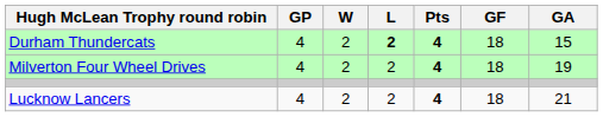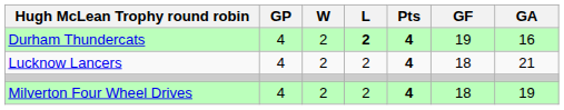 <table class="wikitable" style="text-align:center">
 <tr>
 <th bgcolor="#DDDDFF" width="30%">Hugh McLean Trophy round robin</th>
 <th bgcolor="#DDDDFF" width="5%">GP</th>
 <th bgcolor="#DDDDFF" width="5%">W</th>
 <th bgcolor="#DDDDFF" width="5%">L</th>
 <th bgcolor="#DDDDFF" width="5%">Pts</th>
 <th bgcolor="#DDDDFF" width="7.5%">GF</th>
 <th bgcolor="#DDDDFF" width="7.5%">GA</th>
 </tr>
 <tr bgcolor="#bbffbb">
 <td align=left><a href='#'>Durham Thundercats</a></td>
 <td>4</td>
 <td>2</td>
 <td><strong>2</strong></td>
 <td><strong>4</strong></td>
+<td>19</td>
+<td>16</td>
+</tr>
+<tr>
+<td align=left><a href='#'>Lucknow Lancers</a></td>
+<td>4</td>
+<td>2</td>
+<td>2</td>
+<td><strong>4</strong></td>
 <td>18</td>
-<td>15</td>
+<td>21</td>
+</tr>
+<tr style="background-color:#cccccc;">
+<td></td>
+<td></td>
+<td></td>
+<td></td>
+<td></td>
+<td></td>
+<td></td>
 </tr>
 <tr bgcolor="#bbffbb">
 <td align=left><a href='#'>Milverton Four Wheel Drives</a></td>
 <td>4</td>
 <td>2</td>
 <td>2</td>
 <td><strong>4</strong></td>
 <td>18</td>
 <td>19</td>
 </tr>
-<tr style="background-color:#cccccc;">
-<td></td>
-<td></td>
-<td></td>
-<td></td>
-<td></td>
-<td></td>
-<td></td>
-</tr>
-<tr>
-<td align=left><a href='#'>Lucknow Lancers</a></td>
-<td>4</td>
-<td>2</td>
-<td>2</td>
-<td><strong>4</strong></td>
-<td>18</td>
-<td>21</td>
-</tr>
 </table>
